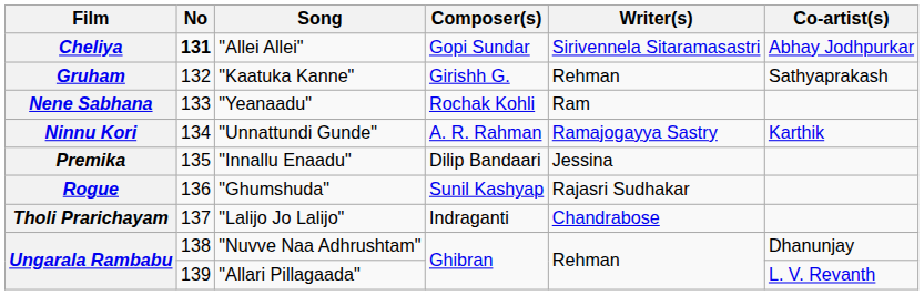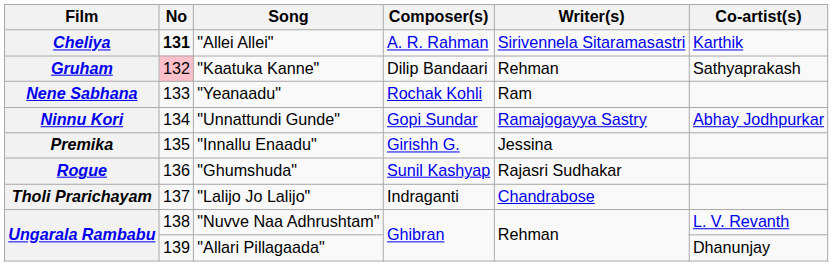 <table class="wikitable sortable plainrowheaders">
 <tr>
 <th>Film</th>
 <th>No</th>
 <th>Song</th>
 <th>Composer(s)</th>
 <th>Writer(s)</th>
 <th>Co-artist(s)</th>
 </tr>
 <tr>
 <th><em><a href='#'>Cheliya</a></em></th>
 <td><strong>131</strong></td>
 <td>"Allei Allei"</td>
-<td><a href='#'>Gopi Sundar</a></td>
+<td><a href='#'>A. R. Rahman</a></td>
 <td><a href='#'>Sirivennela Sitaramasastri</a></td>
-<td><a href='#'>Abhay Jodhpurkar</a></td>
+<td><a href='#'>Karthik</a></td>
 </tr>
 <tr>
 <th><em><a href='#'>Gruham</a></em></th>
-<td>132</td>
+<td style="background: pink;">132</td>
 <td>"Kaatuka Kanne"</td>
-<td><a href='#'>Girishh G.</a></td>
+<td>Dilip Bandaari</td>
 <td>Rehman</td>
 <td>Sathyaprakash</td>
 </tr>
 <tr>
 <th><a href='#'><em>Nene Sabhana</em></a></th>
 <td>133</td>
 <td>"Yeanaadu"</td>
 <td><a href='#'>Rochak Kohli</a></td>
 <td>Ram</td>
 <td></td>
 </tr>
 <tr>
 <th><em><a href='#'>Ninnu Kori</a></em></th>
 <td>134</td>
 <td>"Unnattundi Gunde"</td>
-<td><a href='#'>A. R. Rahman</a></td>
+<td><a href='#'>Gopi Sundar</a></td>
 <td><a href='#'>Ramajogayya Sastry</a></td>
-<td><a href='#'>Karthik</a></td>
+<td><a href='#'>Abhay Jodhpurkar</a></td>
 </tr>
 <tr>
 <th><em>Premika</em></th>
 <td>135</td>
 <td>"Innallu Enaadu"</td>
-<td>Dilip Bandaari</td>
+<td><a href='#'>Girishh G.</a></td>
 <td>Jessina</td>
 <td></td>
 </tr>
 <tr>
 <th><em><a href='#'>Rogue</a></em></th>
 <td>136</td>
 <td>"Ghumshuda"</td>
 <td><a href='#'>Sunil Kashyap</a></td>
 <td>Rajasri Sudhakar</td>
 <td></td>
 </tr>
 <tr>
 <th><em>Tholi Prarichayam</em></th>
 <td>137</td>
 <td>"Lalijo Jo Lalijo"</td>
 <td>Indraganti</td>
 <td><a href='#'>Chandrabose</a></td>
 <td></td>
 </tr>
 <tr>
 <th rowspan="2"><em><a href='#'>Ungarala Rambabu</a></em></th>
 <td>138</td>
 <td>"Nuvve Naa Adhrushtam"</td>
 <td rowspan="2"><a href='#'>Ghibran</a></td>
 <td rowspan="2">Rehman</td>
-<td>Dhanunjay</td>
+<td><a href='#'>L. V. Revanth</a></td>
 </tr>
 <tr>
 <td>139</td>
 <td>"Allari Pillagaada"</td>
-<td><a href='#'>L. V. Revanth</a></td>
+<td>Dhanunjay</td>
 </tr>
 </table>
